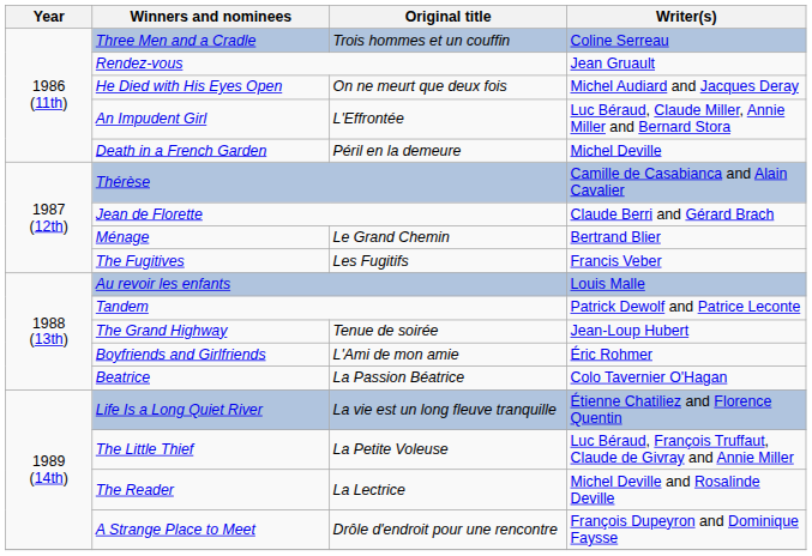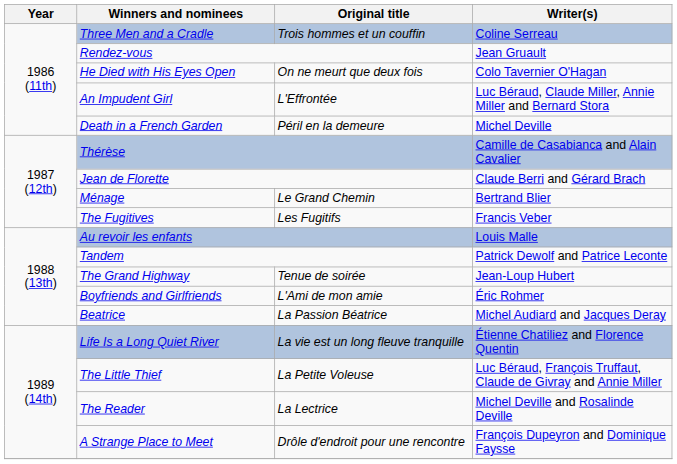 <table class="wikitable">
 <tr>
 <th width="100"><strong>Year</strong></th>
 <th width="300"><strong>Winners and nominees</strong></th>
 <th width="300"><strong>Original title</strong></th>
 <th width="300"><strong>Writer(s)</strong></th>
 </tr>
 <tr>
 <td rowspan="5" style="text-align:center;">1986<br>(<a href='#'>11th</a>)</td>
 <td style="background:#B0C4DE;"><em><a href='#'>Three Men and a Cradle</a></em></td>
 <td style="background:#B0C4DE;"><em>Trois hommes et un couffin</em></td>
 <td style="background:#B0C4DE;"><a href='#'>Coline Serreau</a></td>
 </tr>
 <tr>
 <td colspan="2"><em><a href='#'>Rendez-vous</a></em></td>
 <td><a href='#'>Jean Gruault</a></td>
 </tr>
 <tr>
 <td><em><a href='#'>He Died with His Eyes Open</a></em></td>
 <td><em>On ne meurt que deux fois</em></td>
-<td><a href='#'>Michel Audiard</a> and <a href='#'>Jacques Deray</a></td>
+<td><a href='#'>Colo Tavernier O'Hagan</a></td>
 </tr>
 <tr>
 <td><em><a href='#'>An Impudent Girl</a></em></td>
 <td><em>L'Effrontée</em></td>
 <td><a href='#'>Luc Béraud</a>, <a href='#'>Claude Miller</a>, <a href='#'>Annie Miller</a> and <a href='#'>Bernard Stora</a></td>
 </tr>
 <tr>
 <td><em><a href='#'>Death in a French Garden</a></em></td>
 <td><em>Péril en la demeure</em></td>
 <td><a href='#'>Michel Deville</a></td>
 </tr>
 <tr>
 <td rowspan="4" style="text-align:center;">1987<br>(<a href='#'>12th</a>)</td>
 <td colspan="2" style="background:#B0C4DE;"><em><a href='#'>Thérèse</a></em></td>
 <td style="background:#B0C4DE;"><a href='#'>Camille de Casabianca</a> and <a href='#'>Alain Cavalier</a></td>
 </tr>
 <tr>
 <td colspan="2"><em><a href='#'>Jean de Florette</a></em></td>
 <td><a href='#'>Claude Berri</a> and <a href='#'>Gérard Brach</a></td>
 </tr>
 <tr>
 <td><em><a href='#'>Ménage</a></em></td>
 <td><em>Le Grand Chemin</em></td>
 <td><a href='#'>Bertrand Blier</a></td>
 </tr>
 <tr>
 <td><em><a href='#'>The Fugitives</a></em></td>
 <td><em>Les Fugitifs</em></td>
 <td><a href='#'>Francis Veber</a></td>
 </tr>
 <tr>
 <td rowspan="5" style="text-align:center;">1988<br>(<a href='#'>13th</a>)</td>
 <td colspan="2" style="background:#B0C4DE;"><em><a href='#'>Au revoir les enfants</a></em></td>
 <td style="background:#B0C4DE;"><a href='#'>Louis Malle</a></td>
 </tr>
 <tr>
 <td colspan="2"><em><a href='#'>Tandem</a></em></td>
 <td><a href='#'>Patrick Dewolf</a> and <a href='#'>Patrice Leconte</a></td>
 </tr>
 <tr>
 <td><em><a href='#'>The Grand Highway</a></em></td>
 <td><em>Tenue de soirée</em></td>
 <td><a href='#'>Jean-Loup Hubert</a></td>
 </tr>
 <tr>
 <td><em><a href='#'>Boyfriends and Girlfriends</a></em></td>
 <td><em>L'Ami de mon amie</em></td>
 <td><a href='#'>Éric Rohmer</a></td>
 </tr>
 <tr>
 <td><em><a href='#'>Beatrice</a></em></td>
 <td><em>La Passion Béatrice</em></td>
-<td><a href='#'>Colo Tavernier O'Hagan</a></td>
+<td><a href='#'>Michel Audiard</a> and <a href='#'>Jacques Deray</a></td>
 </tr>
 <tr>
 <td rowspan="4" style="text-align:center;">1989<br>(<a href='#'>14th</a>)</td>
 <td style="background:#B0C4DE;"><em><a href='#'>Life Is a Long Quiet River</a></em></td>
 <td style="background:#B0C4DE;"><em>La vie est un long fleuve tranquille</em></td>
 <td style="background:#B0C4DE;"><a href='#'>Étienne Chatiliez</a> and <a href='#'>Florence Quentin</a></td>
 </tr>
 <tr>
 <td><em><a href='#'>The Little Thief</a></em></td>
 <td><em>La Petite Voleuse</em></td>
 <td><a href='#'>Luc Béraud</a>, <a href='#'>François Truffaut</a>, <a href='#'>Claude de Givray</a> and <a href='#'>Annie Miller</a></td>
 </tr>
 <tr>
 <td><em><a href='#'>The Reader</a></em></td>
 <td><em>La Lectrice</em></td>
 <td><a href='#'>Michel Deville</a> and <a href='#'>Rosalinde Deville</a></td>
 </tr>
 <tr>
 <td><em><a href='#'>A Strange Place to Meet</a></em></td>
 <td><em>Drôle d'endroit pour une rencontre</em></td>
 <td><a href='#'>François Dupeyron</a> and <a href='#'>Dominique Faysse</a></td>
 </tr>
 <tr>
 </tr>
 </table>
